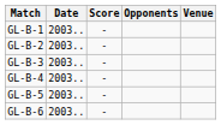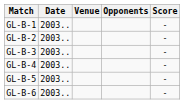 <table class="wikitable" style="text-align:center;">
 <tr>
 <th>Match</th>
 <th>Date</th>
+<th>Venue</th>
+<th>Opponents</th>
 <th>Score</th>
-<th>Opponents</th>
-<th>Venue</th>
 </tr>
 <tr>
 <td>GL-B-1</td>
 <td>2003..</td>
-<td>-</td>
 <td></td>
 <td></td>
+<td>-</td>
 </tr>
 <tr>
 <td>GL-B-2</td>
 <td>2003..</td>
-<td>-</td>
 <td></td>
 <td></td>
+<td>-</td>
 </tr>
 <tr>
 <td>GL-B-3</td>
 <td>2003..</td>
-<td>-</td>
 <td></td>
 <td></td>
+<td>-</td>
 </tr>
 <tr>
 <td>GL-B-4</td>
 <td>2003..</td>
-<td>-</td>
 <td></td>
 <td></td>
+<td>-</td>
 </tr>
 <tr>
 <td>GL-B-5</td>
 <td>2003..</td>
-<td>-</td>
 <td></td>
 <td></td>
+<td>-</td>
 </tr>
 <tr>
 <td>GL-B-6</td>
 <td>2003..</td>
-<td>-</td>
 <td></td>
 <td></td>
+<td>-</td>
 </tr>
 </table>
